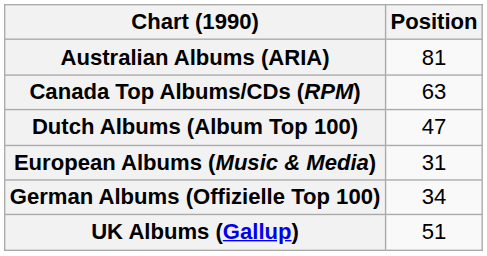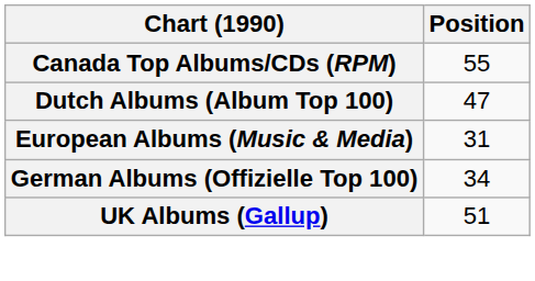 <table class="wikitable sortable plainrowheaders" style="text-align:center">
 <tr>
 <th scope="col">Chart (1990)</th>
 <th scope="col">Position</th>
 </tr>
 <tr>
-<th scope="row">Australian Albums (ARIA)</th>
-<td>81</td>
-</tr>
-<tr>
 <th scope="row">Canada Top Albums/CDs (<em>RPM</em>)</th>
-<td>63</td>
+<td>55</td>
 </tr>
 <tr>
 <th scope="row">Dutch Albums (Album Top 100)</th>
 <td>47</td>
 </tr>
 <tr>
 <th scope="row">European Albums (<em>Music & Media</em>)</th>
 <td>31</td>
 </tr>
 <tr>
 <th scope="row">German Albums (Offizielle Top 100)</th>
 <td>34</td>
 </tr>
 <tr>
 <th scope="row">UK Albums (<a href='#'>Gallup</a>)</th>
 <td>51</td>
 </tr>
 </table>
